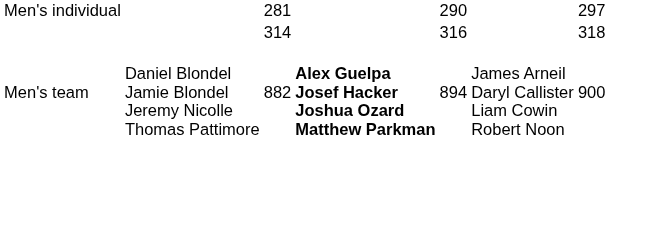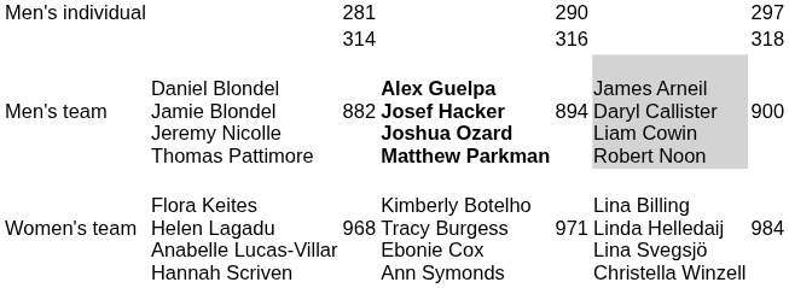 <table>
 <tr>
 <td>Men's individual</td>
 <td></td>
 <td>281</td>
 <td></td>
 <td>290</td>
 <td></td>
 <td>297</td>
 </tr>
 <tr>
 <td></td>
 <td> </td>
 <td>314</td>
 <td></td>
 <td>316</td>
 <td></td>
 <td>318</td>
 </tr>
 <tr>
 <td>Men's team</td>
 <td valign=top> <br> Daniel Blondel <br> Jamie Blondel <br> Jeremy Nicolle <br> Thomas Pattimore</td>
 <td>882</td>
 <td valign=top><strong> <br> Alex Guelpa <br> Josef Hacker <br> Joshua Ozard <br> Matthew Parkman</strong></td>
 <td>894</td>
-<td valign=top> <br> James Arneil <br> Daryl Callister <br> Liam Cowin <br> Robert Noon</td>
+<td valign=top style="background: lightgrey;"> <br> James Arneil <br> Daryl Callister <br> Liam Cowin <br> Robert Noon</td>
 <td>900</td>
 </tr>
+<tr>
+<td>Women's team</td>
+<td valign=top> <br> Flora Keites <br> Helen Lagadu <br> Anabelle Lucas-Villar <br> Hannah Scriven</td>
+<td>968</td>
+<td valign=top>  <br> Kimberly Botelho <br> Tracy Burgess <br> Ebonie Cox <br> Ann Symonds</td>
+<td>971</td>
+<td valign=top> <br> Lina Billing <br> Linda Helledaij <br> Lina Svegsjö <br> Christella Winzell</td>
+<td>984</td>
+</tr>
 </table>
